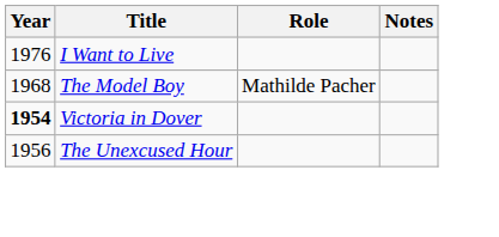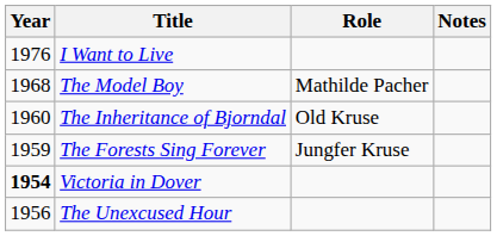 <table class="wikitable sortable">
 <tr>
 <th>Year</th>
 <th>Title</th>
 <th>Role</th>
 <th class="unsortable">Notes</th>
 </tr>
 <tr>
 <td>1976</td>
 <td><em><a href='#'>I Want to Live</a></em></td>
 <td></td>
 <td></td>
 </tr>
 <tr>
 <td>1968</td>
 <td><em><a href='#'>The Model Boy</a></em></td>
 <td>Mathilde Pacher</td>
 <td></td>
 </tr>
 <tr>
+<td>1960</td>
+<td><em><a href='#'>The Inheritance of Bjorndal</a></em></td>
+<td>Old Kruse</td>
+<td></td>
+</tr>
+<tr>
+<td>1959</td>
+<td><em><a href='#'>The Forests Sing Forever</a></em></td>
+<td>Jungfer Kruse</td>
+<td></td>
+</tr>
+<tr>
 <td><strong>1954</strong></td>
 <td><em><a href='#'>Victoria in Dover</a></em></td>
 <td></td>
 <td></td>
 </tr>
 <tr>
 <td>1956</td>
 <td><em><a href='#'>The Unexcused Hour</a></em></td>
 <td></td>
 <td></td>
 </tr>
 </table>
